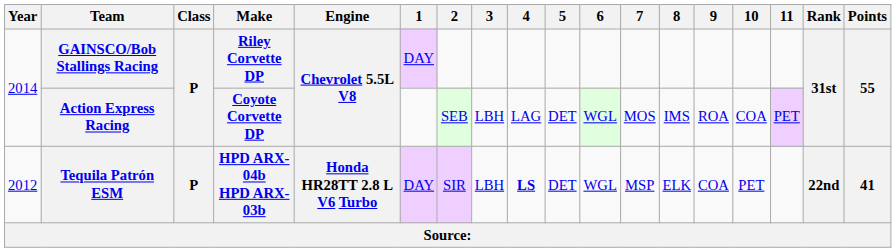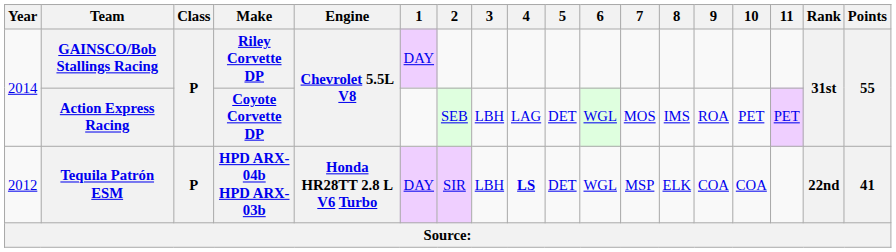 <table class="wikitable" style="text-align:center; font-size:90%">
 <tr>
 <th>Year</th>
 <th>Team</th>
 <th>Class</th>
 <th>Make</th>
 <th>Engine</th>
 <th>1</th>
 <th>2</th>
 <th>3</th>
 <th>4</th>
 <th>5</th>
 <th>6</th>
 <th>7</th>
 <th>8</th>
 <th>9</th>
 <th>10</th>
 <th>11</th>
 <th>Rank</th>
 <th>Points</th>
 </tr>
 <tr>
 <td rowspan=2><a href='#'>2014</a></td>
 <th><a href='#'>GAINSCO/Bob Stallings Racing</a></th>
 <th rowspan=2>P</th>
 <th><a href='#'>Riley</a> <a href='#'>Corvette DP</a></th>
 <th rowspan=2><a href='#'>Chevrolet</a> 5.5L <a href='#'>V8</a></th>
 <td style="background:#EFCFFF;"><a href='#'>DAY</a><br></td>
 <td></td>
 <td></td>
 <td></td>
 <td></td>
 <td></td>
 <td></td>
 <td></td>
 <td></td>
 <td></td>
 <td></td>
 <th rowspan=2>31st</th>
 <th rowspan=2>55</th>
 </tr>
 <tr>
 <th><a href='#'>Action Express Racing</a></th>
 <th><a href='#'>Coyote</a> <a href='#'>Corvette DP</a></th>
 <td></td>
 <td style="background:#DFFFDF;"><a href='#'>SEB</a><br></td>
 <td><a href='#'>LBH</a></td>
 <td><a href='#'>LAG</a></td>
 <td><a href='#'>DET</a></td>
 <td style="background:#DFFFDF;"><a href='#'>WGL</a><br></td>
 <td><a href='#'>MOS</a></td>
 <td><a href='#'>IMS</a></td>
 <td><a href='#'>ROA</a></td>
-<td><a href='#'>COA</a></td>
+<td><a href='#'>PET</a></td>
 <td style="background:#EFCFFF;"><a href='#'>PET</a><br></td>
 </tr>
 <tr>
 <td><a href='#'>2012</a></td>
 <th><a href='#'>Tequila Patrón ESM</a></th>
 <th>P</th>
 <th><a href='#'>HPD ARX-04b</a> <small></small><br><a href='#'>HPD ARX-03b</a> <small></small></th>
 <th><a href='#'>Honda</a> HR28TT 2.8 L <a href='#'>V6</a> <a href='#'>Turbo</a></th>
 <td style="background:#EFCFFF;"><a href='#'>DAY</a><br></td>
 <td style="background:#EFCFFF;"><a href='#'>SIR</a><br></td>
 <td><a href='#'>LBH</a></td>
 <td><strong><a href='#'>LS</a></strong></td>
 <td><a href='#'>DET</a></td>
 <td><a href='#'>WGL</a></td>
 <td><a href='#'>MSP</a></td>
 <td><a href='#'>ELK</a></td>
 <td><a href='#'>COA</a></td>
-<td><a href='#'>PET</a></td>
+<td><a href='#'>COA</a></td>
 <td></td>
 <th><strong>22nd</strong></th>
 <th><strong>41</strong></th>
 </tr>
 <tr>
 <th colspan="18">Source:</th>
 </tr>
 </table>
